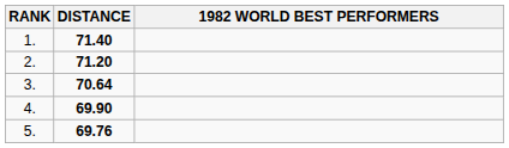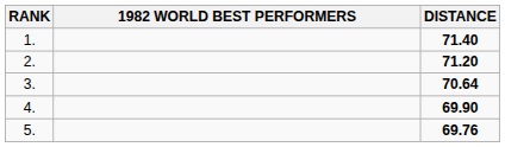 <table class="wikitable" style="border-collapse: collapse; font-size: 90%;">
 <tr>
 <th>RANK</th>
+<th align="center" style="width: 25em">1982 WORLD BEST PERFORMERS</th>
 <th align="center" style="width: 5em">DISTANCE</th>
-<th align="center" style="width: 25em">1982 WORLD BEST PERFORMERS</th>
 </tr>
 <tr>
 <td align="center">1.</td>
+<td></td>
 <td align="center"><strong>71.40</strong></td>
-<td></td>
 </tr>
 <tr>
 <td align="center">2.</td>
+<td></td>
 <td align="center"><strong>71.20</strong></td>
-<td></td>
 </tr>
 <tr>
 <td align="center">3.</td>
+<td></td>
 <td align="center"><strong>70.64</strong></td>
-<td></td>
 </tr>
 <tr>
 <td align="center">4.</td>
+<td></td>
 <td align="center"><strong>69.90</strong></td>
-<td></td>
 </tr>
 <tr>
 <td align="center">5.</td>
+<td></td>
 <td align="center"><strong>69.76</strong></td>
-<td></td>
 </tr>
 </table>
